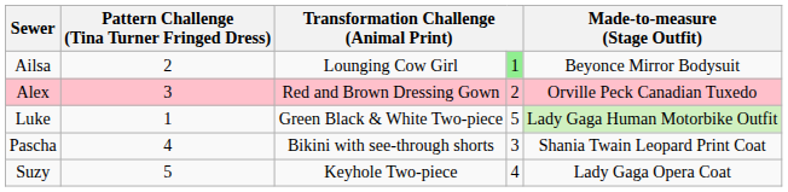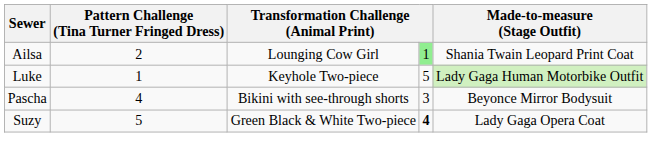 <table class="wikitable" style="text-align:center;">
 <tr>
 <th>Sewer</th>
 <th>Pattern Challenge<br>(Tina Turner Fringed Dress)</th>
 <th colspan="2">Transformation Challenge<br>(Animal Print)</th>
 <th>Made-to-measure<br>(Stage Outfit)</th>
 </tr>
 <tr>
 <td>Ailsa</td>
 <td>2</td>
 <td>Lounging Cow Girl</td>
 <td style="background: lightgreen;">1</td>
-<td>Beyonce Mirror Bodysuit</td>
-</tr>
-<tr style="background:pink">
-<td>Alex</td>
-<td>3</td>
-<td>Red and Brown Dressing Gown</td>
-<td>2</td>
-<td>Orville Peck Canadian Tuxedo</td>
+<td>Shania Twain Leopard Print Coat</td>
 </tr>
 <tr>
 <td>Luke</td>
 <td>1</td>
-<td>Green Black & White Two-piece</td>
+<td>Keyhole Two-piece</td>
 <td>5</td>
 <td style="background:#d0f0c0">Lady Gaga Human Motorbike Outfit</td>
 </tr>
 <tr>
 <td>Pascha</td>
 <td>4</td>
 <td>Bikini with see-through shorts</td>
 <td>3</td>
-<td>Shania Twain Leopard Print Coat</td>
+<td>Beyonce Mirror Bodysuit</td>
 </tr>
 <tr>
 <td>Suzy</td>
 <td>5</td>
-<td>Keyhole Two-piece</td>
-<td>4</td>
+<td>Green Black & White Two-piece</td>
+<td><strong>4</strong></td>
 <td>Lady Gaga Opera Coat</td>
 </tr>
 </table>
